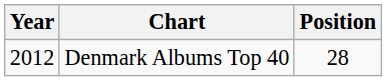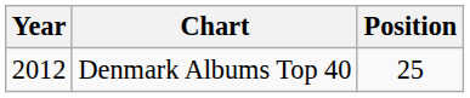 <table class="wikitable">
 <tr>
 <th>Year</th>
 <th>Chart</th>
 <th>Position</th>
 </tr>
 <tr>
 <td>2012</td>
 <td>Denmark Albums Top 40</td>
-<td style="text-align:center;">28</td>
+<td style="text-align:center;">25</td>
 </tr>
 </table>
